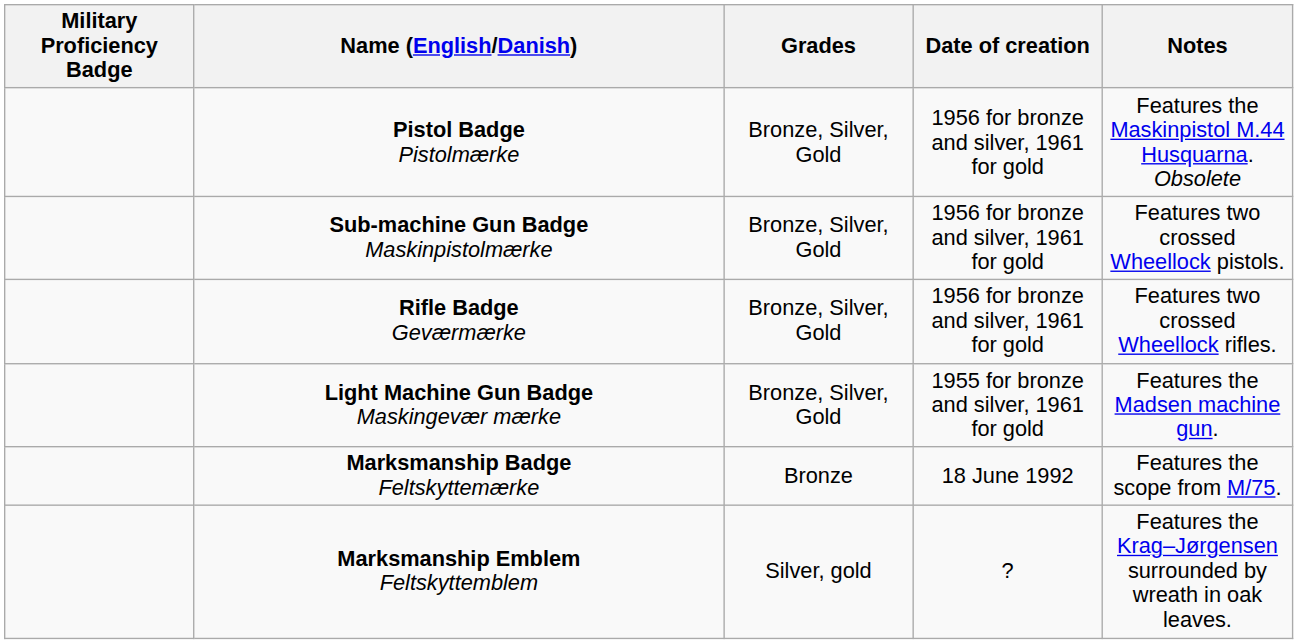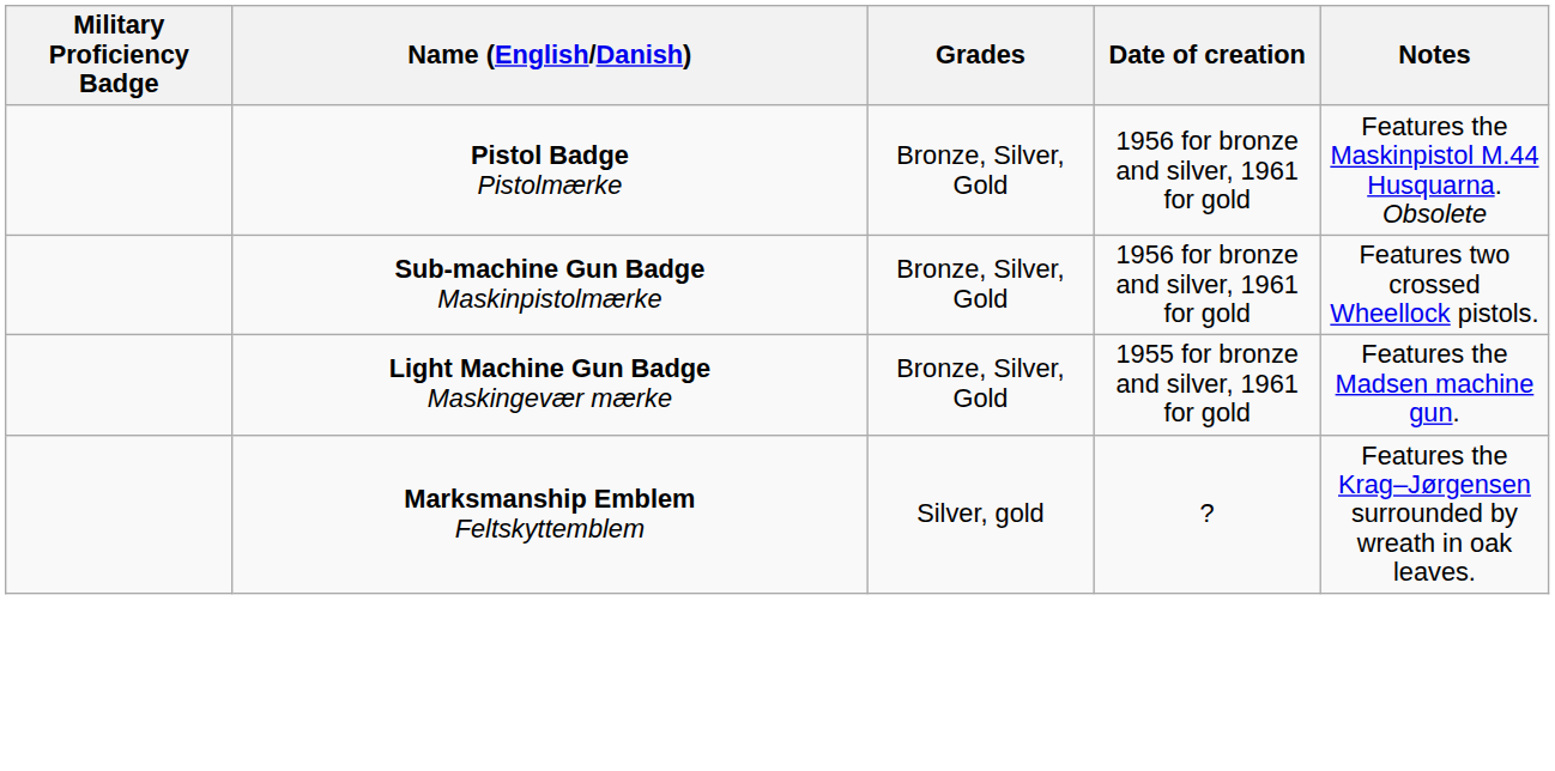 <table class="wikitable" style="text-align:center" width="75%">
 <tr>
 <th width="10%">Military Proficiency Badge</th>
 <th width="28%">Name (<a href='#'>English</a>/<a href='#'>Danish</a>)</th>
 <th width="10%">Grades</th>
 <th width="10%">Date of creation</th>
 <th width="10%">Notes</th>
 </tr>
 <tr>
 <td></td>
 <td><strong>Pistol Badge</strong><br><em>Pistolmærke</em></td>
 <td>Bronze, Silver, Gold</td>
 <td>1956 for bronze and silver, 1961 for gold</td>
 <td>Features the <a href='#'>Maskinpistol M.44 Husquarna</a>. <em>Obsolete</em></td>
 </tr>
 <tr>
 <td></td>
 <td><strong>Sub-machine Gun Badge</strong><br><em>Maskinpistolmærke</em></td>
 <td>Bronze, Silver, Gold</td>
 <td>1956 for bronze and silver, 1961 for gold</td>
 <td>Features two crossed <a href='#'>Wheellock</a> pistols.</td>
 </tr>
 <tr>
 <td></td>
-<td><strong>Rifle Badge</strong><br><em>Geværmærke</em></td>
-<td>Bronze, Silver, Gold</td>
-<td>1956 for bronze and silver, 1961 for gold</td>
-<td>Features two crossed <a href='#'>Wheellock</a> rifles.</td>
-</tr>
-<tr>
-<td></td>
 <td><strong>Light Machine Gun Badge</strong><br><em>Maskingevær mærke</em></td>
 <td>Bronze, Silver, Gold</td>
 <td>1955 for bronze and silver, 1961 for gold</td>
 <td>Features the <a href='#'>Madsen machine gun</a>.</td>
-</tr>
-<tr>
-<td></td>
-<td><strong>Marksmanship Badge</strong><br><em>Feltskyttemærke</em><br></td>
-<td>Bronze</td>
-<td>18 June 1992</td>
-<td>Features the scope from <a href='#'>M/75</a>.</td>
 </tr>
 <tr>
 <td></td>
 <td><strong>Marksmanship Emblem</strong><br><em>Feltskyttemblem</em><br></td>
 <td>Silver, gold</td>
 <td>?</td>
 <td>Features the <a href='#'>Krag–Jørgensen</a> surrounded by wreath in oak leaves.</td>
 </tr>
 </table>
